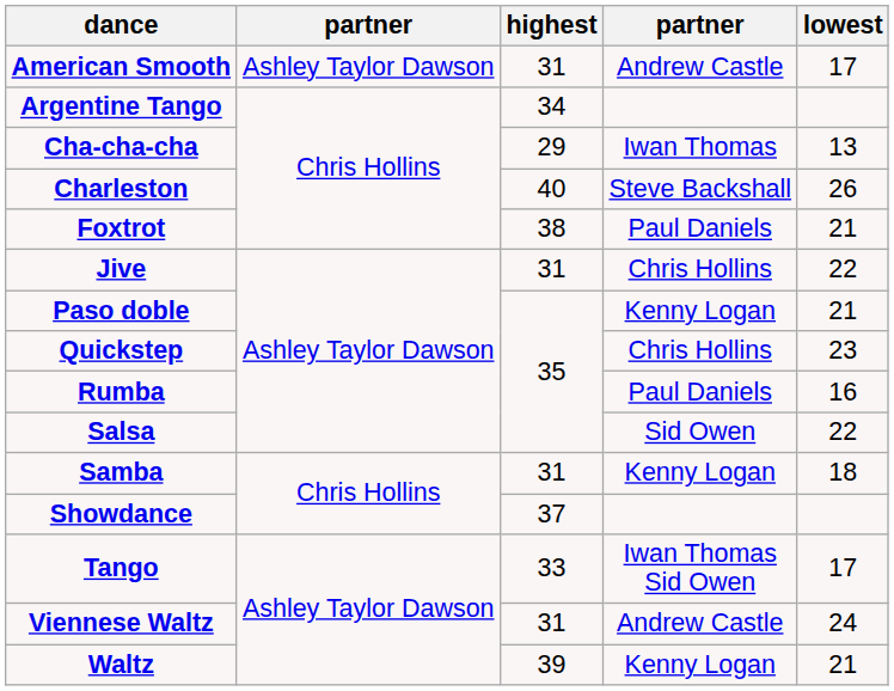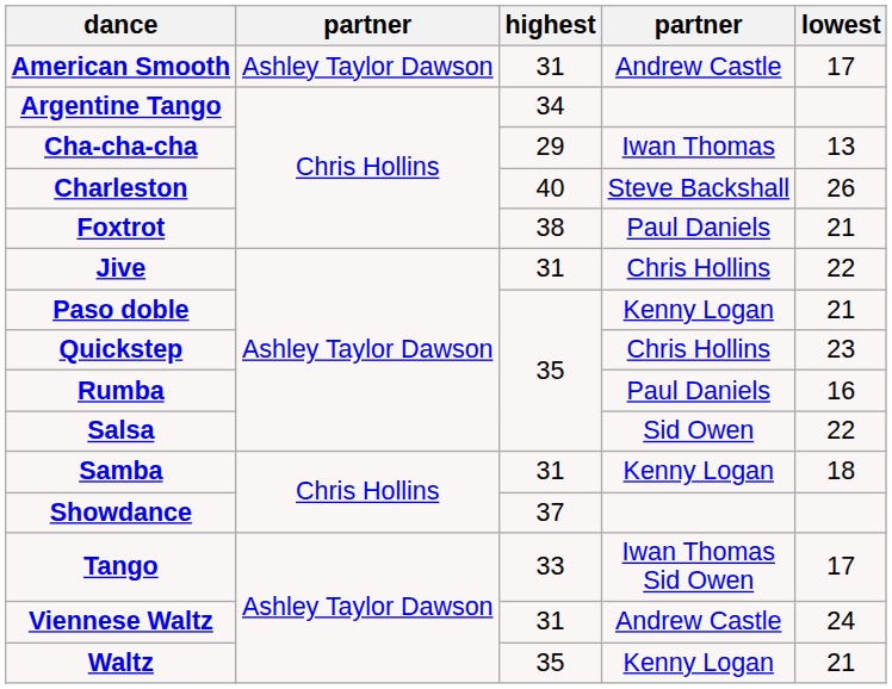 <table class="wikitable sortable">
 <tr style="text-align:center; background:#cc">
 <th>dance</th>
 <th>partner</th>
 <th>highest</th>
 <th>partner</th>
 <th>lowest</th>
 </tr>
 <tr style="text-align:center; background:#faf6f6">
 <td><strong><a href='#'>American Smooth</a></strong></td>
 <td><a href='#'>Ashley Taylor Dawson</a></td>
 <td>31</td>
 <td><a href='#'>Andrew Castle</a></td>
 <td>17</td>
 </tr>
 <tr style="text-align:center; background:#faf6f6">
 <td><strong><a href='#'>Argentine Tango</a></strong></td>
 <td rowspan="4"><a href='#'>Chris Hollins</a></td>
 <td>34</td>
 <td></td>
 <td></td>
 </tr>
 <tr style="text-align:center; background:#faf6f6">
 <td><strong><a href='#'>Cha-cha-cha</a></strong></td>
 <td>29</td>
 <td><a href='#'>Iwan Thomas</a></td>
 <td>13</td>
 </tr>
 <tr style="text-align:center; background:#faf6f6">
 <td><strong><a href='#'>Charleston</a></strong></td>
 <td>40</td>
 <td><a href='#'>Steve Backshall</a></td>
 <td>26</td>
 </tr>
 <tr style="text-align:center; background:#faf6f6">
 <td><strong><a href='#'>Foxtrot</a></strong></td>
 <td>38</td>
 <td><a href='#'>Paul Daniels</a></td>
 <td>21</td>
 </tr>
 <tr style="text-align:center; background:#faf6f6">
 <td><strong><a href='#'>Jive</a></strong></td>
 <td rowspan="5"><a href='#'>Ashley Taylor Dawson</a></td>
 <td>31</td>
 <td><a href='#'>Chris Hollins</a></td>
 <td>22</td>
 </tr>
 <tr style="text-align:center; background:#faf6f6">
 <td><strong><a href='#'>Paso doble</a></strong></td>
 <td rowspan="4">35</td>
 <td><a href='#'>Kenny Logan</a></td>
 <td>21</td>
 </tr>
 <tr style="text-align:center; background:#faf6f6">
 <td><strong><a href='#'>Quickstep</a></strong></td>
 <td><a href='#'>Chris Hollins</a></td>
 <td>23</td>
 </tr>
 <tr style="text-align:center; background:#faf6f6">
 <td><strong><a href='#'>Rumba</a></strong></td>
 <td><a href='#'>Paul Daniels</a></td>
 <td>16</td>
 </tr>
 <tr style="text-align:center; background:#faf6f6">
 <td><strong><a href='#'>Salsa</a></strong></td>
 <td><a href='#'>Sid Owen</a></td>
 <td>22</td>
 </tr>
 <tr style="text-align:center; background:#faf6f6">
 <td><strong><a href='#'>Samba</a></strong></td>
 <td rowspan="2"><a href='#'>Chris Hollins</a></td>
 <td>31</td>
 <td><a href='#'>Kenny Logan</a></td>
 <td>18</td>
 </tr>
 <tr style="text-align:center; background:#faf6f6">
 <td><strong><a href='#'>Showdance</a></strong></td>
 <td>37</td>
 <td></td>
 <td></td>
 </tr>
 <tr style="text-align:center; background:#faf6f6">
 <td><strong><a href='#'>Tango</a></strong></td>
 <td rowspan="3"><a href='#'>Ashley Taylor Dawson</a></td>
 <td>33</td>
 <td><a href='#'>Iwan Thomas</a><br><a href='#'>Sid Owen</a></td>
 <td>17</td>
 </tr>
 <tr style="text-align:center; background:#faf6f6">
 <td><strong><a href='#'>Viennese Waltz</a></strong></td>
 <td>31</td>
 <td><a href='#'>Andrew Castle</a></td>
 <td>24</td>
 </tr>
 <tr style="text-align:center; background:#faf6f6">
 <td><strong><a href='#'>Waltz</a></strong></td>
-<td>39</td>
+<td>35</td>
 <td><a href='#'>Kenny Logan</a></td>
 <td>21</td>
 </tr>
 </table>
